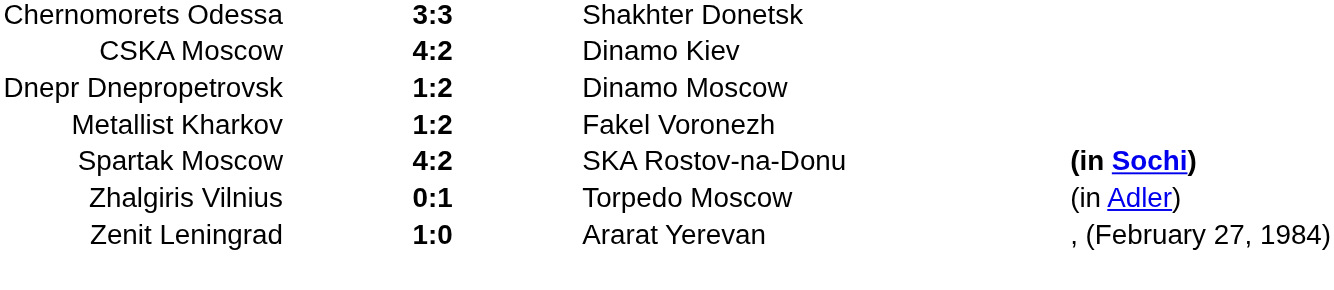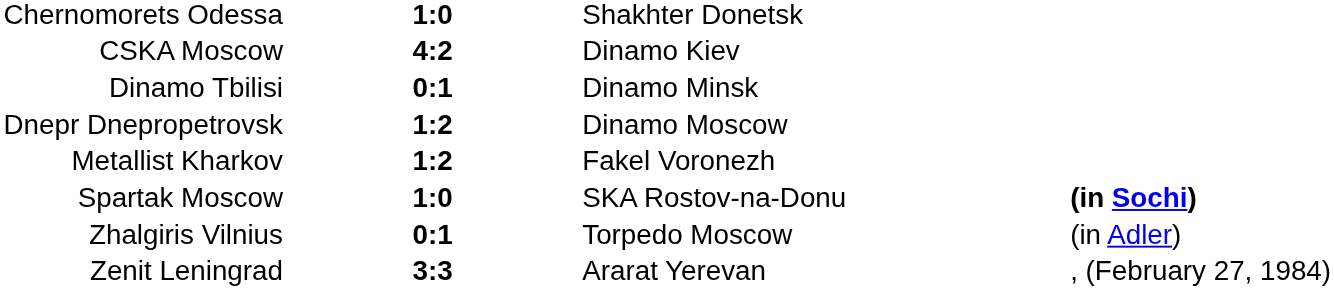 <table style="width:100%;" cellspacing="1">
 <tr>
 <th width=20%></th>
 <th width=12%></th>
 <th width=20%></th>
 <th></th>
 </tr>
 <tr style=font-size:90%>
 <td align=right>Chernomorets Odessa</td>
-<td align=center><strong>3:3</strong></td>
+<td align=center><strong>1:0</strong></td>
 <td>Shakhter Donetsk</td>
 <td></td>
 </tr>
 <tr style=font-size:90%>
 <td align=right>CSKA Moscow</td>
 <td align=center><strong>4:2</strong></td>
 <td>Dinamo Kiev</td>
+<td></td>
+</tr>
+<tr style=font-size:90%>
+<td align=right>Dinamo Tbilisi</td>
+<td align=center><strong>0:1</strong></td>
+<td>Dinamo Minsk</td>
 <td></td>
 </tr>
 <tr style=font-size:90%>
 <td align=right>Dnepr Dnepropetrovsk</td>
 <td align=center><strong>1:2</strong></td>
 <td>Dinamo Moscow</td>
 <td></td>
 </tr>
 <tr style=font-size:90%>
 <td align=right>Metallist Kharkov</td>
 <td align=center><strong>1:2</strong></td>
 <td>Fakel Voronezh</td>
 <td></td>
 </tr>
 <tr style=font-size:90%>
 <td align=right>Spartak Moscow</td>
-<td align=center><strong>4:2</strong></td>
+<td align=center><strong>1:0</strong></td>
 <td>SKA Rostov-na-Donu</td>
 <td><strong>(in <a href='#'>Sochi</a>)</strong></td>
 </tr>
 <tr style=font-size:90%>
 <td align=right>Zhalgiris Vilnius</td>
 <td align=center><strong>0:1</strong></td>
 <td>Torpedo Moscow</td>
 <td>(in <a href='#'>Adler</a>)</td>
 </tr>
 <tr style=font-size:90%>
 <td align=right>Zenit Leningrad</td>
-<td align=center><strong>1:0</strong></td>
+<td align=center><strong>3:3</strong></td>
 <td>Ararat Yerevan</td>
 <td>,  (February 27, 1984)</td>
 </tr>
 </table>
